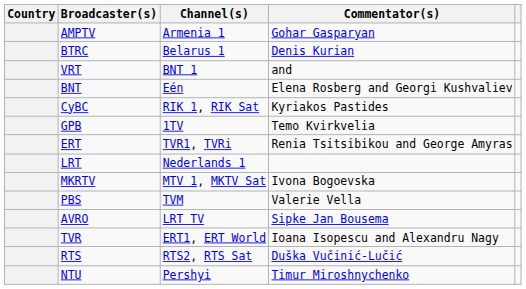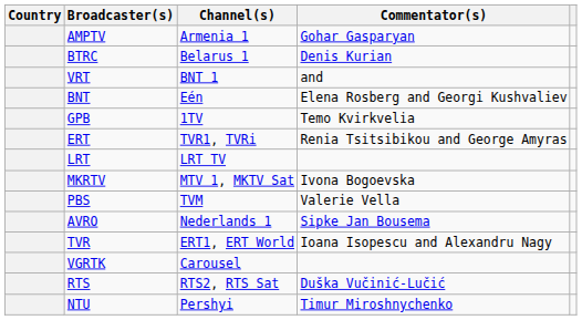 <table class="wikitable plainrowheaders">
 <tr>
 <th scope="col">Country</th>
 <th scope="col">Broadcaster(s)</th>
 <th>Channel(s)</th>
 <th scope="col">Commentator(s)</th>
 <th scope="col"></th>
 </tr>
 <tr>
 <th scope="row"></th>
 <td><a href='#'>AMPTV</a></td>
 <td><a href='#'>Armenia 1</a></td>
 <td><a href='#'>Gohar Gasparyan</a></td>
 <td></td>
 </tr>
 <tr>
 <th scope="row"></th>
 <td><a href='#'>BTRC</a></td>
 <td><a href='#'>Belarus 1</a></td>
 <td><a href='#'>Denis Kurian</a></td>
 <td></td>
 </tr>
 <tr>
 <th scope="row"></th>
 <td><a href='#'>VRT</a></td>
 <td><a href='#'>BNT 1</a></td>
 <td> and </td>
 <td></td>
 </tr>
 <tr>
 <th scope="row"></th>
 <td><a href='#'>BNT</a></td>
 <td><a href='#'>Eén</a></td>
 <td>Elena Rosberg and Georgi Kushvaliev</td>
 <td></td>
 </tr>
 <tr>
 <th scope="row"></th>
-<td><a href='#'>CyBC</a></td>
-<td><a href='#'>RIK 1</a>, <a href='#'>RIK Sat</a></td>
-<td>Kyriakos Pastides</td>
-<td></td>
-</tr>
-<tr>
-<th scope="row"></th>
 <td><a href='#'>GPB</a></td>
 <td><a href='#'>1TV</a></td>
 <td>Temo Kvirkvelia</td>
 <td></td>
 </tr>
 <tr>
 <th scope="row"></th>
 <td><a href='#'>ERT</a></td>
 <td><a href='#'>TVR1</a>, <a href='#'>TVRi</a></td>
 <td>Renia Tsitsibikou and George Amyras</td>
 <td></td>
 </tr>
 <tr>
 <th scope="row"></th>
 <td><a href='#'>LRT</a></td>
-<td><a href='#'>Nederlands 1</a></td>
+<td><a href='#'>LRT TV</a></td>
 <td></td>
 <td></td>
 </tr>
 <tr>
 <th scope="row"></th>
 <td><a href='#'>MKRTV</a></td>
 <td><a href='#'>MTV 1</a>, <a href='#'>MKTV Sat</a></td>
 <td>Ivona Bogoevska</td>
 <td></td>
 </tr>
 <tr>
 <th scope="row"></th>
 <td><a href='#'>PBS</a></td>
 <td><a href='#'>TVM</a></td>
 <td>Valerie Vella</td>
 <td></td>
 </tr>
 <tr>
 <th scope="row"></th>
 <td><a href='#'>AVRO</a></td>
-<td><a href='#'>LRT TV</a></td>
+<td><a href='#'>Nederlands 1</a></td>
 <td><a href='#'>Sipke Jan Bousema</a></td>
 <td></td>
 </tr>
 <tr>
 <th scope="row"></th>
 <td><a href='#'>TVR</a></td>
 <td><a href='#'>ERT1</a>, <a href='#'>ERT World</a></td>
 <td>Ioana Isopescu and Alexandru Nagy</td>
+<td></td>
+</tr>
+<tr>
+<th scope="row"></th>
+<td><a href='#'>VGRTK</a></td>
+<td><a href='#'>Carousel</a></td>
+<td></td>
 <td></td>
 </tr>
 <tr>
 <th scope="row"></th>
 <td><a href='#'>RTS</a></td>
 <td><a href='#'>RTS2</a>, <a href='#'>RTS Sat</a></td>
 <td><a href='#'>Duška Vučinić-Lučić</a></td>
 <td></td>
 </tr>
 <tr>
 <th scope="row"></th>
 <td><a href='#'>NTU</a></td>
 <td><a href='#'>Pershyi</a></td>
 <td><a href='#'>Timur Miroshnychenko</a></td>
 <td></td>
 </tr>
 </table>
